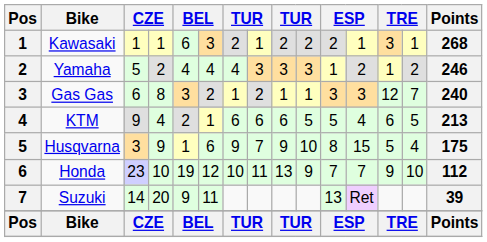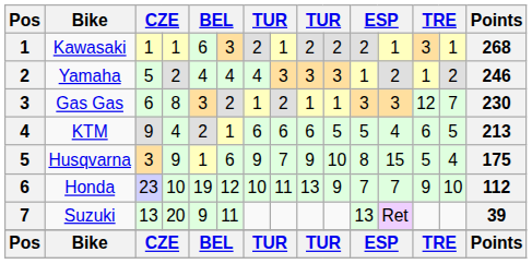 <table class="wikitable" style="font-size: 80%; text-align:center">
 <tr valign="top">
 <th valign="middle">Pos</th>
 <th valign="middle">Bike</th>
 <th colspan=2><a href='#'>CZE</a><br></th>
 <th colspan=2><a href='#'>BEL</a><br></th>
 <th colspan=2><a href='#'>TUR</a><br></th>
 <th colspan=2><a href='#'>TUR</a><br></th>
 <th colspan=2><a href='#'>ESP</a><br></th>
 <th colspan=2><a href='#'>TRE</a><br></th>
 <th valign="middle">Points</th>
 </tr>
 <tr>
 <th>1</th>
 <td><a href='#'>Kawasaki</a></td>
 <td style="background:#ffffbf;">1</td>
 <td style="background:#ffffbf;">1</td>
 <td style="background:#dfffdf;">6</td>
 <td style="background:#ffdf9f;">3</td>
 <td style="background:#dfdfdf;">2</td>
 <td style="background:#ffffbf;">1</td>
 <td style="background:#dfdfdf;">2</td>
 <td style="background:#dfdfdf;">2</td>
 <td style="background:#dfdfdf;">2</td>
 <td style="background:#ffffbf;">1</td>
 <td style="background:#ffdf9f;">3</td>
 <td style="background:#ffffbf;">1</td>
 <th>268</th>
 </tr>
 <tr>
 <th>2</th>
 <td><a href='#'>Yamaha</a></td>
 <td style="background:#dfffdf;">5</td>
 <td style="background:#dfdfdf;">2</td>
 <td style="background:#dfffdf;">4</td>
 <td style="background:#dfffdf;">4</td>
 <td style="background:#dfffdf;">4</td>
 <td style="background:#ffdf9f;">3</td>
 <td style="background:#ffdf9f;">3</td>
 <td style="background:#ffdf9f;">3</td>
 <td style="background:#ffffbf;">1</td>
 <td style="background:#dfdfdf;">2</td>
 <td style="background:#ffffbf;">1</td>
 <td style="background:#dfdfdf;">2</td>
 <th>246</th>
 </tr>
 <tr>
 <th>3</th>
 <td><a href='#'>Gas Gas</a></td>
 <td style="background:#dfffdf;">6</td>
 <td style="background:#dfffdf;">8</td>
 <td style="background:#ffdf9f;">3</td>
 <td style="background:#dfdfdf;">2</td>
 <td style="background:#ffffbf;">1</td>
 <td style="background:#dfdfdf;">2</td>
 <td style="background:#ffffbf;">1</td>
 <td style="background:#ffffbf;">1</td>
 <td style="background:#ffdf9f;">3</td>
 <td style="background:#ffdf9f;">3</td>
 <td style="background:#dfffdf;">12</td>
 <td style="background:#dfffdf;">7</td>
-<th>240</th>
+<th>230</th>
 </tr>
 <tr>
 <th>4</th>
 <td><a href='#'>KTM</a></td>
 <td style="background:#dfdfdf;">9</td>
 <td style="background:#dfffdf;">4</td>
 <td style="background:#dfdfdf;">2</td>
 <td style="background:#ffffbf;">1</td>
 <td style="background:#dfffdf;">6</td>
 <td style="background:#dfffdf;">6</td>
 <td style="background:#dfffdf;">6</td>
 <td style="background:#dfffdf;">5</td>
 <td style="background:#dfffdf;">5</td>
 <td style="background:#dfffdf;">4</td>
 <td style="background:#dfffdf;">6</td>
 <td style="background:#dfffdf;">5</td>
 <th>213</th>
 </tr>
 <tr>
 <th>5</th>
 <td><a href='#'>Husqvarna</a></td>
 <td style="background:#ffdf9f;">3</td>
 <td style="background:#dfffdf;">9</td>
 <td style="background:#ffffbf;">1</td>
 <td style="background:#dfffdf;">6</td>
 <td style="background:#dfffdf;">9</td>
 <td style="background:#dfffdf;">7</td>
 <td style="background:#dfffdf;">9</td>
 <td style="background:#dfffdf;">10</td>
 <td style="background:#dfffdf;">8</td>
 <td style="background:#dfffdf;">15</td>
 <td style="background:#dfffdf;">5</td>
 <td style="background:#dfffdf;">4</td>
 <th>175</th>
 </tr>
 <tr>
 <th>6</th>
 <td><a href='#'>Honda</a></td>
 <td style="background:#cfcfff;">23</td>
 <td style="background:#dfffdf;">10</td>
 <td style="background:#dfffdf;">19</td>
 <td style="background:#dfffdf;">12</td>
 <td style="background:#dfffdf;">10</td>
 <td style="background:#dfffdf;">11</td>
 <td style="background:#dfffdf;">13</td>
 <td style="background:#dfffdf;">9</td>
 <td style="background:#dfffdf;">7</td>
 <td style="background:#dfffdf;">7</td>
 <td style="background:#dfffdf;">9</td>
 <td style="background:#dfffdf;">10</td>
 <th>112</th>
 </tr>
 <tr>
 <th>7</th>
 <td><a href='#'>Suzuki</a></td>
-<td style="background:#dfffdf;">14</td>
+<td style="background:#dfffdf;">13</td>
 <td style="background:#dfffdf;">20</td>
 <td style="background:#dfffdf;">9</td>
 <td style="background:#dfffdf;">11</td>
 <td></td>
 <td></td>
 <td></td>
 <td></td>
 <td style="background:#dfffdf;">13</td>
 <td style="background:#efcfff;">Ret</td>
 <td></td>
 <td></td>
 <th>39</th>
 </tr>
 <tr>
 </tr>
 <tr valign="top">
 <th valign="middle">Pos</th>
 <th valign="middle">Bike</th>
 <th colspan=2><a href='#'>CZE</a><br></th>
 <th colspan=2><a href='#'>BEL</a><br></th>
 <th colspan=2><a href='#'>TUR</a><br></th>
 <th colspan=2><a href='#'>TUR</a><br></th>
 <th colspan=2><a href='#'>ESP</a><br></th>
 <th colspan=2><a href='#'>TRE</a><br></th>
 <th valign="middle">Points</th>
 </tr>
 <tr>
 </tr>
 </table>
